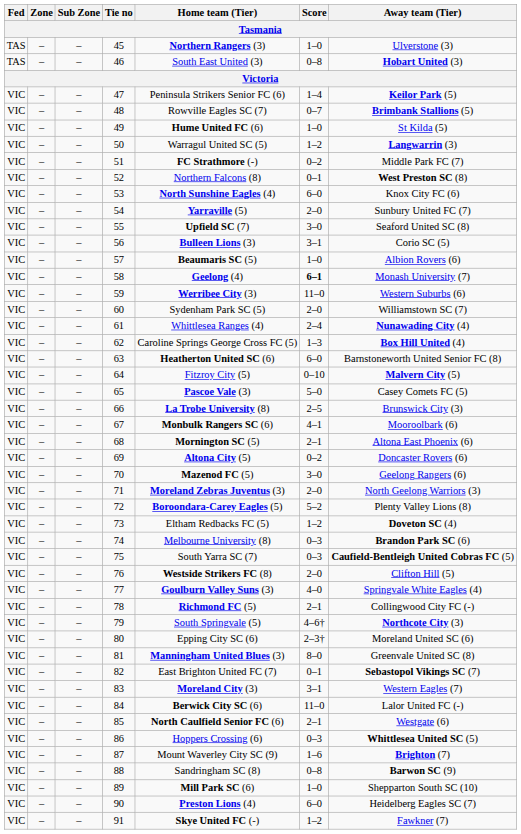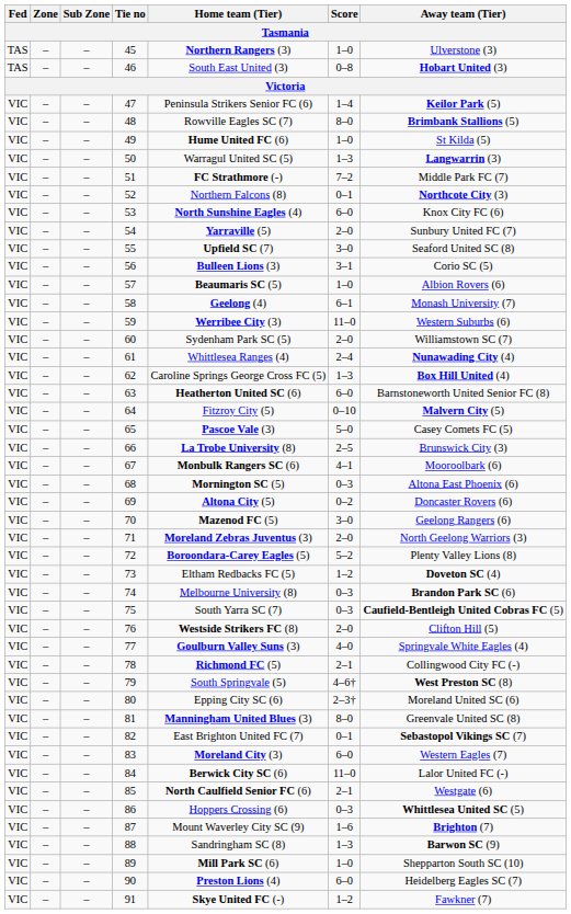 <table class="wikitable" style="text-align:center">
 <tr>
 <th>Fed</th>
 <th>Zone</th>
 <th>Sub Zone</th>
 <th>Tie no</th>
 <th>Home team (Tier)</th>
 <th>Score</th>
 <th>Away team (Tier)</th>
 </tr>
 <tr>
 <th colspan=7><a href='#'>Tasmania</a></th>
 </tr>
 <tr>
 <td>TAS</td>
 <td>–</td>
 <td>–</td>
 <td>45</td>
 <td><strong><a href='#'>Northern Rangers</a></strong> (3)</td>
 <td>1–0</td>
 <td><a href='#'>Ulverstone</a> (3)</td>
 </tr>
 <tr>
 <td>TAS</td>
 <td>–</td>
 <td>–</td>
 <td>46</td>
 <td><a href='#'>South East United</a> (3)</td>
 <td>0–8</td>
 <td><strong><a href='#'>Hobart United</a></strong> (3)</td>
 </tr>
 <tr>
 <th colspan=7><a href='#'>Victoria</a></th>
 </tr>
 <tr>
 <td>VIC</td>
 <td>–</td>
 <td>–</td>
 <td>47</td>
 <td>Peninsula Strikers Senior FC (6)</td>
 <td>1–4</td>
 <td><strong><a href='#'>Keilor Park</a></strong> (5)</td>
 </tr>
 <tr>
 <td>VIC</td>
 <td>–</td>
 <td>–</td>
 <td>48</td>
 <td>Rowville Eagles SC (7)</td>
-<td>0–7</td>
+<td>8–0</td>
 <td><strong><a href='#'>Brimbank Stallions</a></strong> (5)</td>
 </tr>
 <tr>
 <td>VIC</td>
 <td>–</td>
 <td>–</td>
 <td>49</td>
 <td><strong>Hume United FC</strong> (6)</td>
 <td>1–0</td>
 <td><a href='#'>St Kilda</a> (5)</td>
 </tr>
 <tr>
 <td>VIC</td>
 <td>–</td>
 <td>–</td>
 <td>50</td>
 <td>Warragul United SC (5)</td>
-<td>1–2</td>
+<td>1–3</td>
 <td><strong><a href='#'>Langwarrin</a></strong> (3)</td>
 </tr>
 <tr>
 <td>VIC</td>
 <td>–</td>
 <td>–</td>
 <td>51</td>
 <td><strong>FC Strathmore</strong> (-)</td>
-<td>0–2</td>
+<td>7–2</td>
 <td>Middle Park FC (7)</td>
 </tr>
 <tr>
 <td>VIC</td>
 <td>–</td>
 <td>–</td>
 <td>52</td>
 <td><a href='#'>Northern Falcons</a> (8)</td>
 <td>0–1</td>
-<td><strong>West Preston SC</strong> (8)</td>
+<td><strong><a href='#'>Northcote City</a></strong> (3)</td>
 </tr>
 <tr>
 <td>VIC</td>
 <td>–</td>
 <td>–</td>
 <td>53</td>
 <td><strong><a href='#'>North Sunshine Eagles</a></strong> (4)</td>
 <td>6–0</td>
 <td>Knox City FC (6)</td>
 </tr>
 <tr>
 <td>VIC</td>
 <td>–</td>
 <td>–</td>
 <td>54</td>
 <td><strong><a href='#'>Yarraville</a></strong> (5)</td>
 <td>2–0</td>
 <td>Sunbury United FC (7)</td>
 </tr>
 <tr>
 <td>VIC</td>
 <td>–</td>
 <td>–</td>
 <td>55</td>
 <td><strong>Upfield SC</strong> (7)</td>
 <td>3–0</td>
 <td>Seaford United SC (8)</td>
 </tr>
 <tr>
 <td>VIC</td>
 <td>–</td>
 <td>–</td>
 <td>56</td>
 <td><strong><a href='#'>Bulleen Lions</a></strong> (3)</td>
 <td>3–1</td>
 <td>Corio SC (5)</td>
 </tr>
 <tr>
 <td>VIC</td>
 <td>–</td>
 <td>–</td>
 <td>57</td>
 <td><strong>Beaumaris SC</strong> (5)</td>
 <td>1–0</td>
 <td><a href='#'>Albion Rovers</a> (6)</td>
 </tr>
 <tr>
 <td>VIC</td>
 <td>–</td>
 <td>–</td>
 <td>58</td>
 <td><strong><a href='#'>Geelong</a></strong> (4)</td>
-<td><strong>6–1</strong></td>
+<td>6–1</td>
 <td><a href='#'>Monash University</a> (7)</td>
 </tr>
 <tr>
 <td>VIC</td>
 <td>–</td>
 <td>–</td>
 <td>59</td>
 <td><strong><a href='#'>Werribee City</a></strong> (3)</td>
 <td>11–0</td>
 <td><a href='#'>Western Suburbs</a> (6)</td>
 </tr>
 <tr>
 <td>VIC</td>
 <td>–</td>
 <td>–</td>
 <td>60</td>
 <td>Sydenham Park SC (5)</td>
 <td>2–0</td>
 <td>Williamstown SC (7)</td>
 </tr>
 <tr>
 <td>VIC</td>
 <td>–</td>
 <td>–</td>
 <td>61</td>
 <td><a href='#'>Whittlesea Ranges</a> (4)</td>
 <td>2–4</td>
 <td><strong><a href='#'>Nunawading City</a></strong> (4)</td>
 </tr>
 <tr>
 <td>VIC</td>
 <td>–</td>
 <td>–</td>
 <td>62</td>
 <td>Caroline Springs George Cross FC (5)</td>
 <td>1–3</td>
 <td><strong><a href='#'>Box Hill United</a></strong> (4)</td>
 </tr>
 <tr>
 <td>VIC</td>
 <td>–</td>
 <td>–</td>
 <td>63</td>
 <td><strong>Heatherton United SC</strong> (6)</td>
 <td>6–0</td>
 <td>Barnstoneworth United Senior FC (8)</td>
 </tr>
 <tr>
 <td>VIC</td>
 <td>–</td>
 <td>–</td>
 <td>64</td>
 <td><a href='#'>Fitzroy City</a> (5)</td>
 <td>0–10</td>
 <td><strong><a href='#'>Malvern City</a></strong> (5)</td>
 </tr>
 <tr>
 <td>VIC</td>
 <td>–</td>
 <td>–</td>
 <td>65</td>
 <td><strong><a href='#'>Pascoe Vale</a></strong> (3)</td>
 <td>5–0</td>
 <td>Casey Comets FC (5)</td>
 </tr>
 <tr>
 <td>VIC</td>
 <td>–</td>
 <td>–</td>
 <td>66</td>
 <td><strong><a href='#'>La Trobe University</a></strong> (8)</td>
 <td>2–5</td>
 <td><a href='#'>Brunswick City</a> (3)</td>
 </tr>
 <tr>
 <td>VIC</td>
 <td>–</td>
 <td>–</td>
 <td>67</td>
 <td><strong>Monbulk Rangers SC</strong> (6)</td>
 <td>4–1</td>
 <td><a href='#'>Mooroolbark</a> (6)</td>
 </tr>
 <tr>
 <td>VIC</td>
 <td>–</td>
 <td>–</td>
 <td>68</td>
 <td><strong>Mornington SC</strong> (5)</td>
-<td>2–1</td>
+<td>0–3</td>
 <td><a href='#'>Altona East Phoenix</a> (6)</td>
 </tr>
 <tr>
 <td>VIC</td>
 <td>–</td>
 <td>–</td>
 <td>69</td>
 <td><strong><a href='#'>Altona City</a></strong> (5)</td>
 <td>0–2</td>
 <td><a href='#'>Doncaster Rovers</a> (6)</td>
 </tr>
 <tr>
 <td>VIC</td>
 <td>–</td>
 <td>–</td>
 <td>70</td>
 <td><strong>Mazenod FC</strong> (5)</td>
 <td>3–0</td>
 <td><a href='#'>Geelong Rangers</a> (6)</td>
 </tr>
 <tr>
 <td>VIC</td>
 <td>–</td>
 <td>–</td>
 <td>71</td>
 <td><strong><a href='#'>Moreland Zebras Juventus</a></strong> (3)</td>
 <td>2–0</td>
 <td><a href='#'>North Geelong Warriors</a> (3)</td>
 </tr>
 <tr>
 <td>VIC</td>
 <td>–</td>
 <td>–</td>
 <td>72</td>
 <td><strong><a href='#'>Boroondara-Carey Eagles</a></strong> (5)</td>
 <td>5–2</td>
 <td>Plenty Valley Lions (8)</td>
 </tr>
 <tr>
 <td>VIC</td>
 <td>–</td>
 <td>–</td>
 <td>73</td>
 <td>Eltham Redbacks FC (5)</td>
 <td>1–2</td>
 <td><strong>Doveton SC</strong> (4)</td>
 </tr>
 <tr>
 <td>VIC</td>
 <td>–</td>
 <td>–</td>
 <td>74</td>
 <td><a href='#'>Melbourne University</a> (8)</td>
 <td>0–3</td>
 <td><strong>Brandon Park SC</strong> (6)</td>
 </tr>
 <tr>
 <td>VIC</td>
 <td>–</td>
 <td>–</td>
 <td>75</td>
 <td>South Yarra SC (7)</td>
 <td>0–3</td>
 <td><strong>Caufield-Bentleigh United Cobras FC</strong> (5)</td>
 </tr>
 <tr>
 <td>VIC</td>
 <td>–</td>
 <td>–</td>
 <td>76</td>
 <td><strong>Westside Strikers FC</strong> (8)</td>
 <td>2–0</td>
 <td><a href='#'>Clifton Hill</a> (5)</td>
 </tr>
 <tr>
 <td>VIC</td>
 <td>–</td>
 <td>–</td>
 <td>77</td>
 <td><strong><a href='#'>Goulburn Valley Suns</a></strong> (3)</td>
 <td>4–0</td>
 <td><a href='#'>Springvale White Eagles</a> (4)</td>
 </tr>
 <tr>
 <td>VIC</td>
 <td>–</td>
 <td>–</td>
 <td>78</td>
 <td><strong><a href='#'>Richmond FC</a></strong> (5)</td>
 <td>2–1</td>
 <td>Collingwood City FC (-)</td>
 </tr>
 <tr>
 <td>VIC</td>
 <td>–</td>
 <td>–</td>
 <td>79</td>
 <td><a href='#'>South Springvale</a> (5)</td>
 <td>4–6†</td>
-<td><strong><a href='#'>Northcote City</a></strong> (3)</td>
+<td><strong>West Preston SC</strong> (8)</td>
 </tr>
 <tr>
 <td>VIC</td>
 <td>–</td>
 <td>–</td>
 <td>80</td>
 <td>Epping City SC (6)</td>
 <td>2–3†</td>
 <td>Moreland United SC (6)</td>
 </tr>
 <tr>
 <td>VIC</td>
 <td>–</td>
 <td>–</td>
 <td>81</td>
 <td><strong><a href='#'>Manningham United Blues</a></strong> (3)</td>
 <td>8–0</td>
 <td>Greenvale United SC (8)</td>
 </tr>
 <tr>
 <td>VIC</td>
 <td>–</td>
 <td>–</td>
 <td>82</td>
 <td>East Brighton United FC (7)</td>
 <td>0–1</td>
 <td><strong>Sebastopol Vikings SC</strong> (7)</td>
 </tr>
 <tr>
 <td>VIC</td>
 <td>–</td>
 <td>–</td>
 <td>83</td>
 <td><strong><a href='#'>Moreland City</a></strong> (3)</td>
-<td>3–1</td>
+<td>6–0</td>
 <td><a href='#'>Western Eagles</a> (7)</td>
 </tr>
 <tr>
 <td>VIC</td>
 <td>–</td>
 <td>–</td>
 <td>84</td>
 <td><strong>Berwick City SC</strong> (6)</td>
 <td>11–0</td>
 <td>Lalor United FC (-)</td>
 </tr>
 <tr>
 <td>VIC</td>
 <td>–</td>
 <td>–</td>
 <td>85</td>
 <td><strong>North Caulfield Senior FC</strong> (6)</td>
 <td>2–1</td>
 <td><a href='#'>Westgate</a> (6)</td>
 </tr>
 <tr>
 <td>VIC</td>
 <td>–</td>
 <td>–</td>
 <td>86</td>
 <td><a href='#'>Hoppers Crossing</a> (6)</td>
 <td>0–3</td>
 <td><strong>Whittlesea United SC</strong> (5)</td>
 </tr>
 <tr>
 <td>VIC</td>
 <td>–</td>
 <td>–</td>
 <td>87</td>
 <td>Mount Waverley City SC (9)</td>
 <td>1–6</td>
 <td><strong><a href='#'>Brighton</a></strong> (7)</td>
 </tr>
 <tr>
 <td>VIC</td>
 <td>–</td>
 <td>–</td>
 <td>88</td>
 <td>Sandringham SC (8)</td>
-<td>0–8</td>
+<td>1–3</td>
 <td><strong>Barwon SC</strong> (9)</td>
 </tr>
 <tr>
 <td>VIC</td>
 <td>–</td>
 <td>–</td>
 <td>89</td>
 <td><strong>Mill Park SC</strong> (6)</td>
 <td>1–0</td>
 <td>Shepparton South SC (10)</td>
 </tr>
 <tr>
 <td>VIC</td>
 <td>–</td>
 <td>–</td>
 <td>90</td>
 <td><strong><a href='#'>Preston Lions</a></strong> (4)</td>
 <td>6–0</td>
 <td>Heidelberg Eagles SC (7)</td>
 </tr>
 <tr>
 <td>VIC</td>
 <td>–</td>
 <td>–</td>
 <td>91</td>
 <td><strong>Skye United FC</strong> (-)</td>
 <td>1–2</td>
 <td><a href='#'>Fawkner</a> (7)</td>
 </tr>
 </table>
